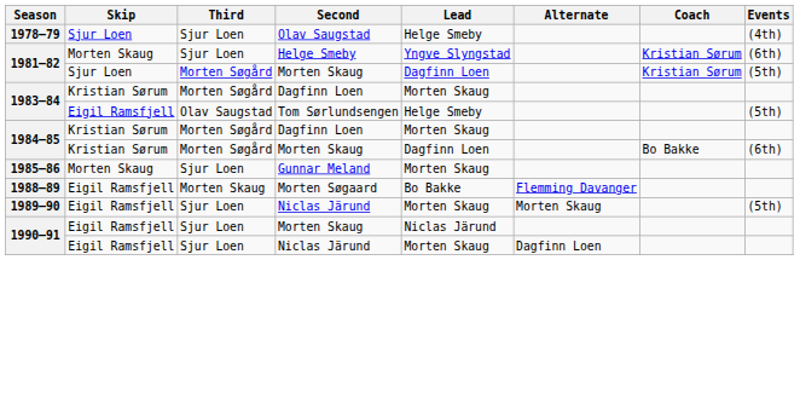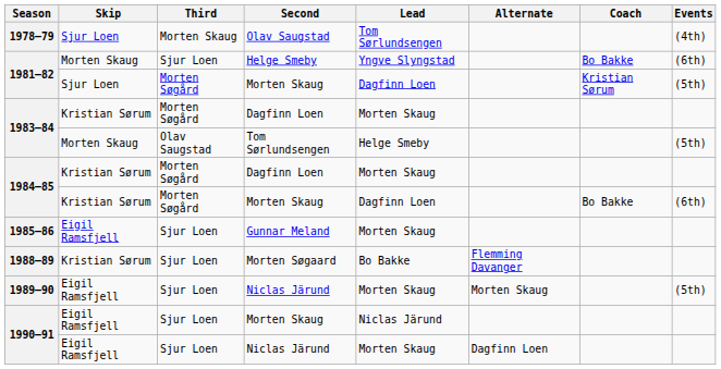 <table class="wikitable">
 <tr>
 <th scope="col" width=60>Season</th>
 <th scope="col">Skip</th>
 <th scope="col">Third</th>
 <th scope="col">Second</th>
 <th scope="col">Lead</th>
 <th scope="col">Alternate</th>
 <th scope="col">Coach</th>
 <th scope="col">Events</th>
 </tr>
 <tr>
 <th scope="row">1978–79</th>
 <td><a href='#'>Sjur Loen</a></td>
-<td>Sjur Loen</td>
+<td>Morten Skaug</td>
 <td><a href='#'>Olav Saugstad</a></td>
-<td>Helge Smeby</td>
+<td><a href='#'>Tom Sørlundsengen</a></td>
 <td></td>
 <td></td>
 <td> (4th)</td>
 </tr>
 <tr>
 <th scope="row" rowspan=2>1981–82</th>
 <td>Morten Skaug</td>
 <td>Sjur Loen</td>
 <td><a href='#'>Helge Smeby</a></td>
 <td><a href='#'>Yngve Slyngstad</a></td>
 <td></td>
-<td><a href='#'>Kristian Sørum</a></td>
+<td><a href='#'>Bo Bakke</a></td>
 <td> (6th)</td>
 </tr>
 <tr>
 <td>Sjur Loen</td>
 <td><a href='#'>Morten Søgård</a></td>
 <td>Morten Skaug</td>
 <td><a href='#'>Dagfinn Loen</a></td>
 <td></td>
 <td><a href='#'>Kristian Sørum</a></td>
 <td> (5th)</td>
 </tr>
 <tr>
 <th scope="row" rowspan=2>1983–84</th>
 <td>Kristian Sørum</td>
 <td>Morten Søgård</td>
 <td>Dagfinn Loen</td>
 <td>Morten Skaug</td>
 <td></td>
 <td></td>
 <td> </td>
 </tr>
 <tr>
-<td><a href='#'>Eigil Ramsfjell</a></td>
+<td>Morten Skaug</td>
 <td>Olav Saugstad</td>
 <td>Tom Sørlundsengen</td>
 <td>Helge Smeby</td>
 <td></td>
 <td></td>
 <td> (5th)</td>
 </tr>
 <tr>
 <th scope="row" rowspan=2>1984–85</th>
 <td>Kristian Sørum</td>
 <td>Morten Søgård</td>
 <td>Dagfinn Loen</td>
 <td>Morten Skaug</td>
 <td></td>
 <td></td>
 <td> </td>
 </tr>
 <tr>
 <td>Kristian Sørum</td>
 <td>Morten Søgård</td>
 <td>Morten Skaug</td>
 <td>Dagfinn Loen</td>
 <td></td>
 <td>Bo Bakke</td>
 <td> (6th)</td>
 </tr>
 <tr>
 <th scope="row">1985–86</th>
-<td>Morten Skaug</td>
+<td><a href='#'>Eigil Ramsfjell</a></td>
 <td>Sjur Loen</td>
 <td><a href='#'>Gunnar Meland</a></td>
 <td>Morten Skaug</td>
 <td></td>
 <td></td>
 <td> </td>
 </tr>
 <tr>
 <th scope="row">1988–89</th>
-<td>Eigil Ramsfjell</td>
-<td>Morten Skaug</td>
+<td>Kristian Sørum</td>
+<td>Sjur Loen</td>
 <td>Morten Søgaard</td>
 <td>Bo Bakke</td>
 <td><a href='#'>Flemming Davanger</a></td>
 <td></td>
 <td> </td>
 </tr>
 <tr>
 <th scope="row">1989–90</th>
 <td>Eigil Ramsfjell</td>
 <td>Sjur Loen</td>
 <td><a href='#'>Niclas Järund</a></td>
 <td>Morten Skaug</td>
 <td>Morten Skaug</td>
 <td></td>
 <td> (5th)</td>
 </tr>
 <tr>
 <th scope="row" rowspan=2>1990–91</th>
 <td>Eigil Ramsfjell</td>
 <td>Sjur Loen</td>
 <td>Morten Skaug</td>
 <td>Niclas Järund</td>
 <td></td>
 <td></td>
 <td> </td>
 </tr>
 <tr>
 <td>Eigil Ramsfjell</td>
 <td>Sjur Loen</td>
 <td>Niclas Järund</td>
 <td>Morten Skaug</td>
 <td>Dagfinn Loen</td>
 <td></td>
 <td> </td>
 </tr>
 </table>
